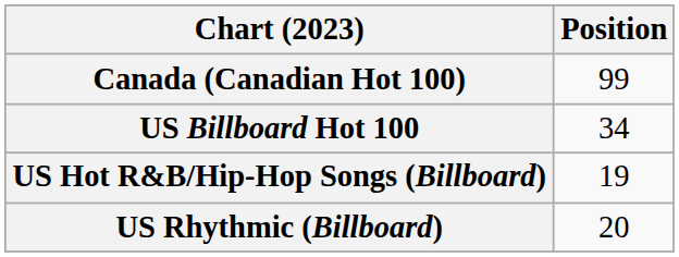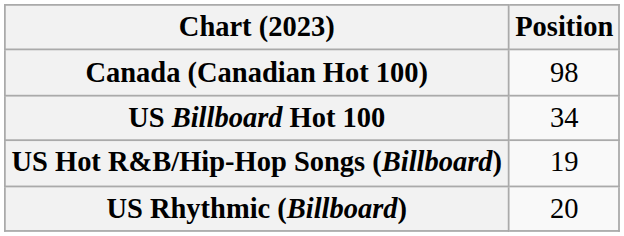 <table class="wikitable sortable plainrowheaders" style="text-align:center">
 <tr>
 <th scope="col">Chart (2023)</th>
 <th scope="col">Position</th>
 </tr>
 <tr>
 <th scope="row">Canada (Canadian Hot 100)</th>
-<td>99</td>
+<td>98</td>
 </tr>
 <tr>
 <th scope="row">US <em>Billboard</em> Hot 100</th>
 <td>34</td>
 </tr>
 <tr>
 <th scope="row">US Hot R&B/Hip-Hop Songs (<em>Billboard</em>)</th>
 <td>19</td>
 </tr>
 <tr>
 <th scope="row">US Rhythmic (<em>Billboard</em>)</th>
 <td>20</td>
 </tr>
 </table>
